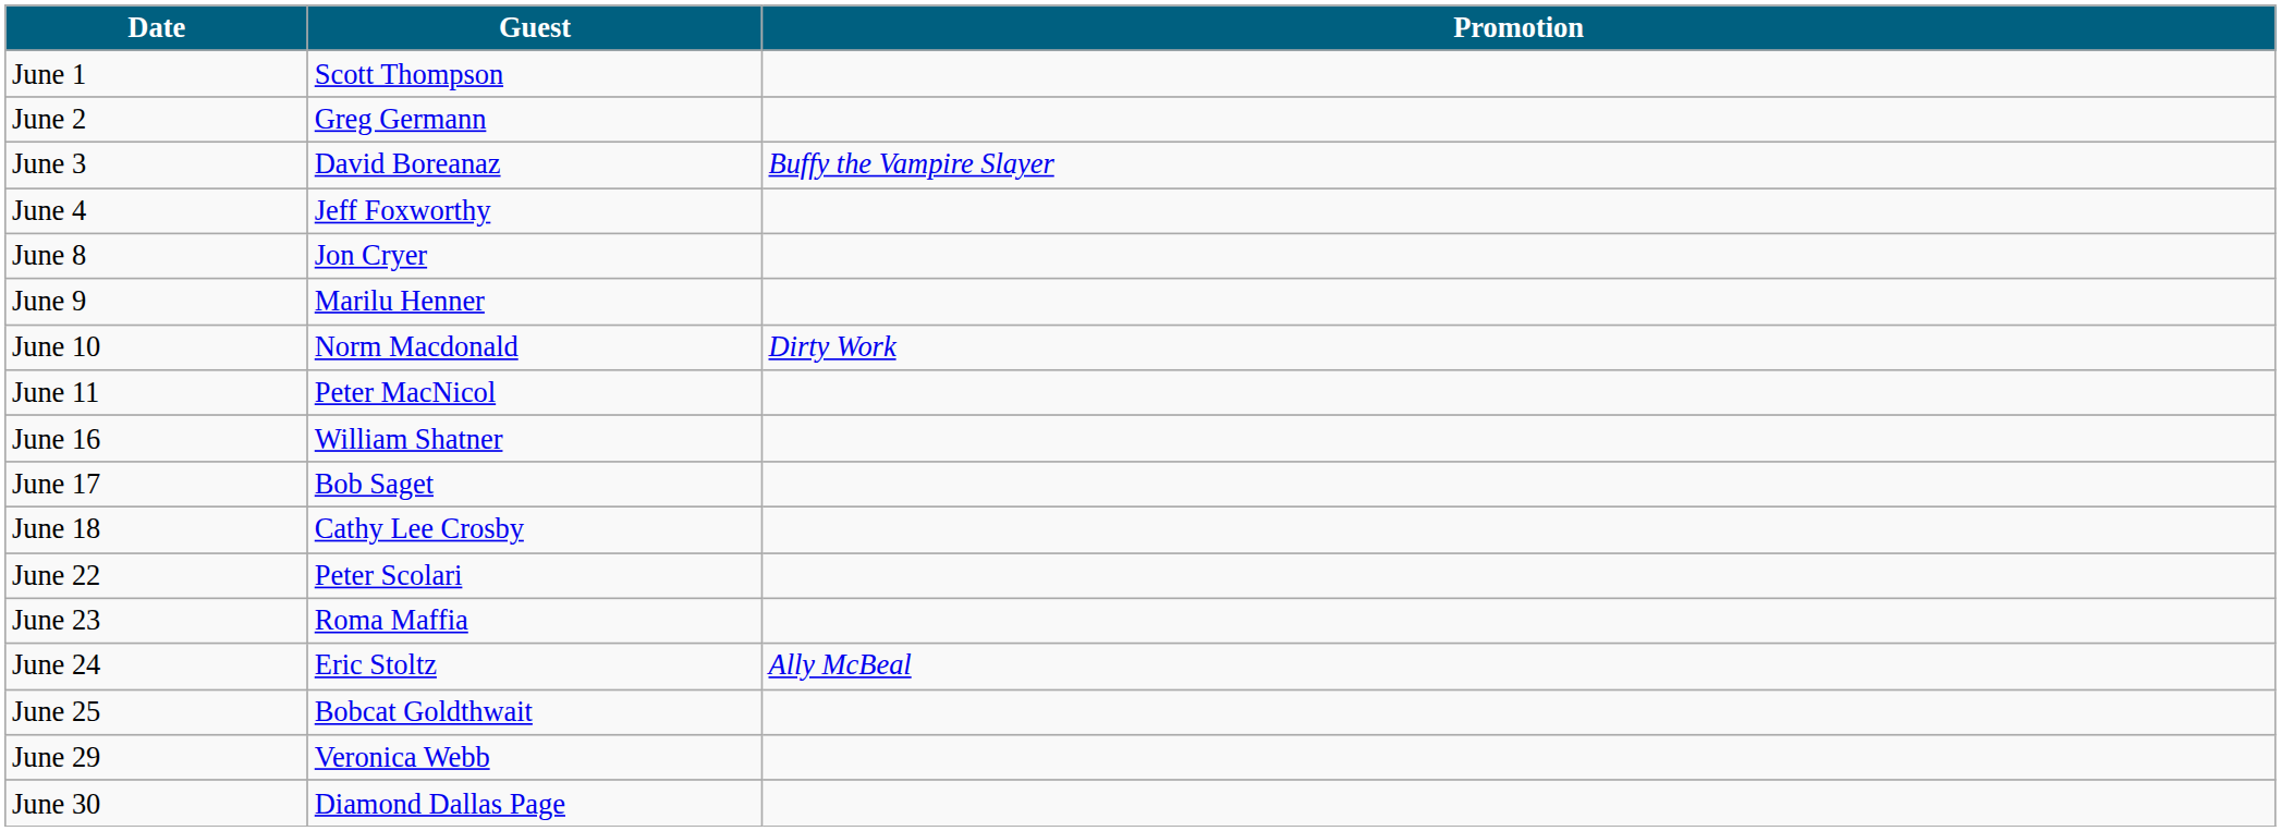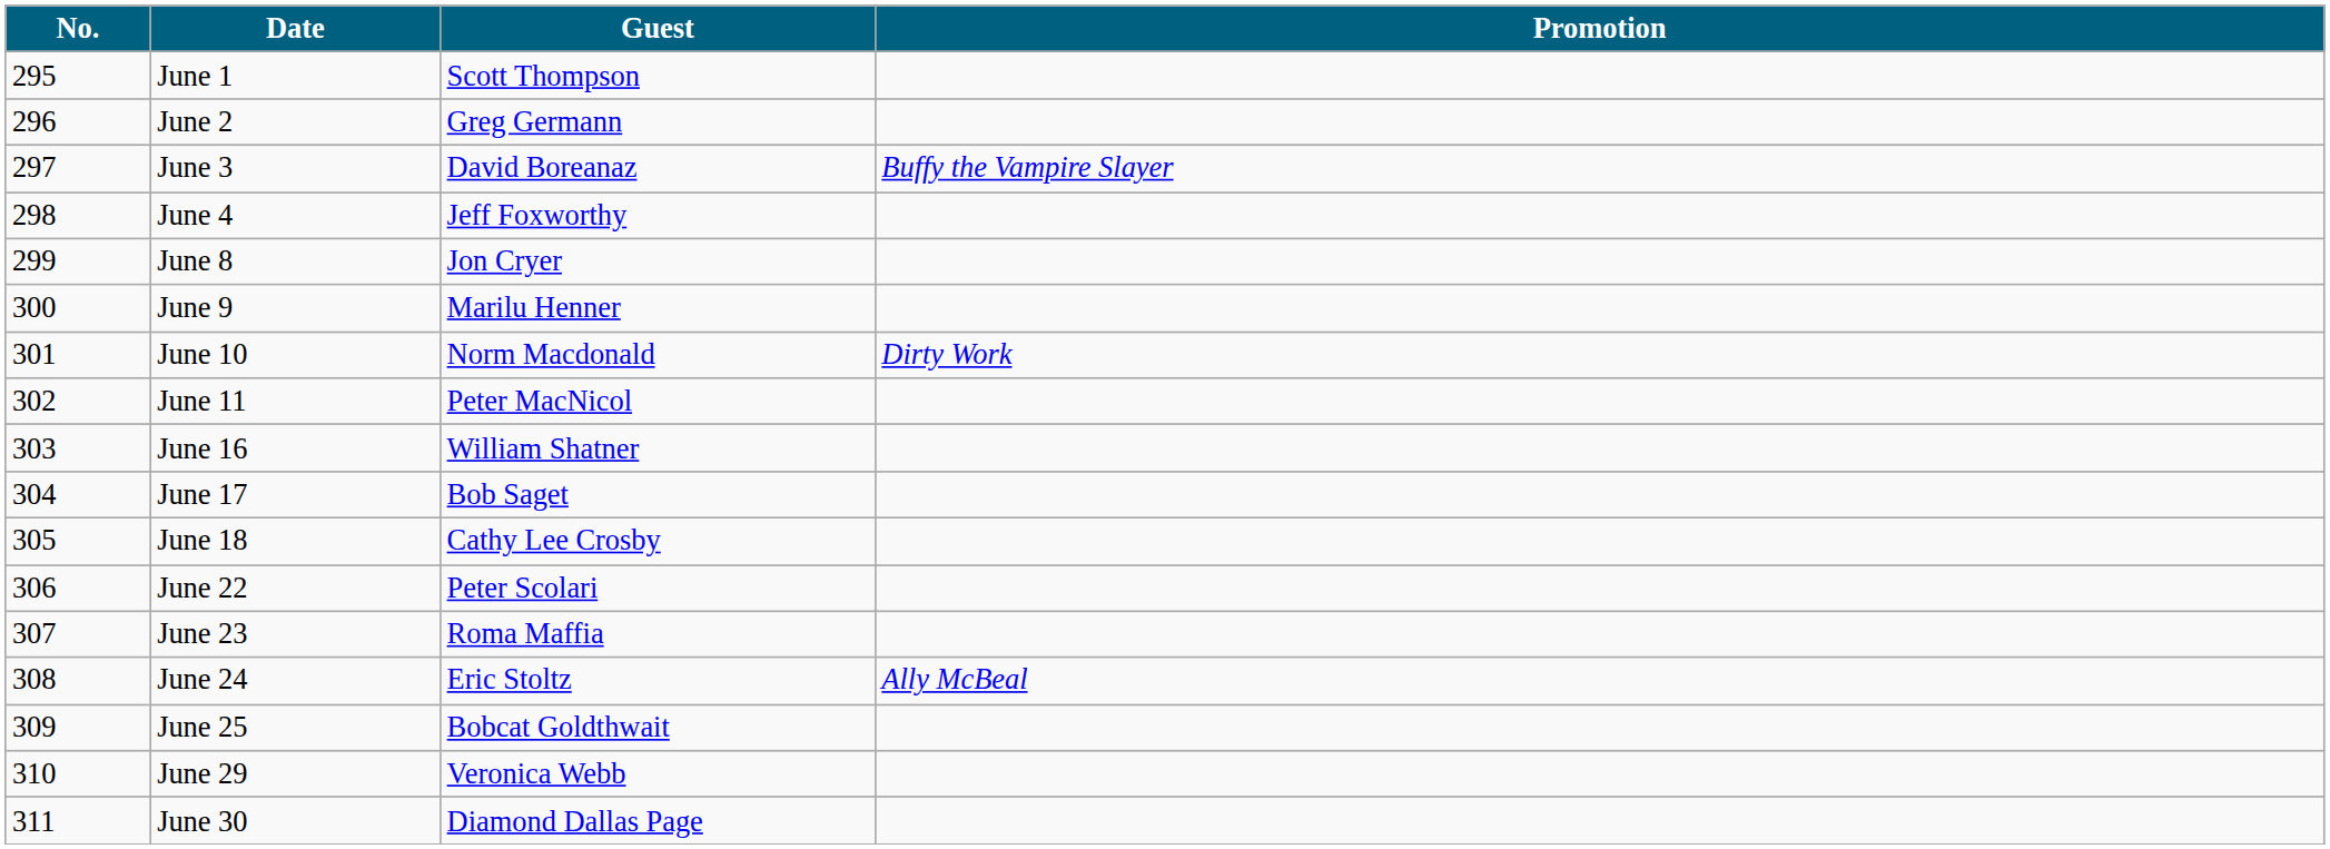 <table class="wikitable" width="100%">
 <tr>
+<th width="5%" style="background:#006080; color:#FFFFFF"><abbr>No.</abbr></th>
 <th width="10%" style="background:#006080; color:#FFFFFF">Date</th>
 <th width="15%" style="background:#006080; color:#FFFFFF">Guest</th>
 <th width="50%" style="background:#006080; color:#FFFFFF">Promotion</th>
 </tr>
 <tr>
+<td>295</td>
 <td>June 1</td>
 <td><a href='#'>Scott Thompson</a></td>
 <td></td>
 </tr>
 <tr>
+<td>296</td>
 <td>June 2</td>
 <td><a href='#'>Greg Germann</a></td>
 <td></td>
 </tr>
 <tr>
+<td>297</td>
 <td>June 3</td>
 <td><a href='#'>David Boreanaz</a></td>
 <td><em><a href='#'>Buffy the Vampire Slayer</a></em></td>
 </tr>
 <tr>
+<td>298</td>
 <td>June 4</td>
 <td><a href='#'>Jeff Foxworthy</a></td>
 <td></td>
 </tr>
 <tr>
+<td>299</td>
 <td>June 8</td>
 <td><a href='#'>Jon Cryer</a></td>
 <td></td>
 </tr>
 <tr>
+<td>300</td>
 <td>June 9</td>
 <td><a href='#'>Marilu Henner</a></td>
 <td></td>
 </tr>
 <tr>
+<td>301</td>
 <td>June 10</td>
 <td><a href='#'>Norm Macdonald</a></td>
 <td><em><a href='#'>Dirty Work</a></em></td>
 </tr>
 <tr>
+<td>302</td>
 <td>June 11</td>
 <td><a href='#'>Peter MacNicol</a></td>
 <td></td>
 </tr>
 <tr>
+<td>303</td>
 <td>June 16</td>
 <td><a href='#'>William Shatner</a></td>
 <td></td>
 </tr>
 <tr>
+<td>304</td>
 <td>June 17</td>
 <td><a href='#'>Bob Saget</a></td>
 <td></td>
 </tr>
 <tr>
+<td>305</td>
 <td>June 18</td>
 <td><a href='#'>Cathy Lee Crosby</a></td>
 <td></td>
 </tr>
 <tr>
+<td>306</td>
 <td>June 22</td>
 <td><a href='#'>Peter Scolari</a></td>
 <td></td>
 </tr>
 <tr>
+<td>307</td>
 <td>June 23</td>
 <td><a href='#'>Roma Maffia</a></td>
 <td></td>
 </tr>
 <tr>
+<td>308</td>
 <td>June 24</td>
 <td><a href='#'>Eric Stoltz</a></td>
 <td><em><a href='#'>Ally McBeal</a></em></td>
 </tr>
 <tr>
+<td>309</td>
 <td>June 25</td>
 <td><a href='#'>Bobcat Goldthwait</a></td>
 <td></td>
 </tr>
 <tr>
+<td>310</td>
 <td>June 29</td>
 <td><a href='#'>Veronica Webb</a></td>
 <td></td>
 </tr>
 <tr>
+<td>311</td>
 <td>June 30</td>
 <td><a href='#'>Diamond Dallas Page</a></td>
 <td></td>
 </tr>
 </table>
